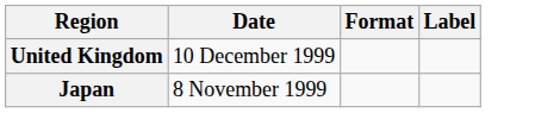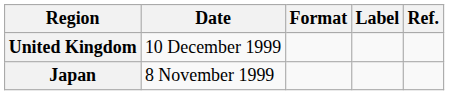 <table class="wikitable plainrowheaders">
 <tr>
 <th scope="col">Region</th>
 <th scope="col">Date</th>
 <th scope="col">Format</th>
 <th scope="col">Label</th>
+<th scope="col">Ref.</th>
 </tr>
 <tr>
 <th scope="row">United Kingdom</th>
 <td>10 December 1999</td>
+<td></td>
 <td></td>
 <td></td>
 </tr>
 <tr>
 <th scope="row">Japan</th>
 <td>8 November 1999</td>
 <td></td>
 <td></td>
+<td></td>
 </tr>
 </table>
